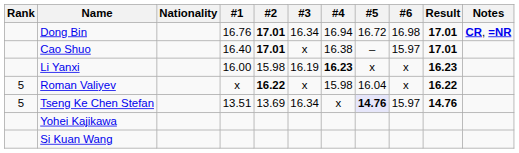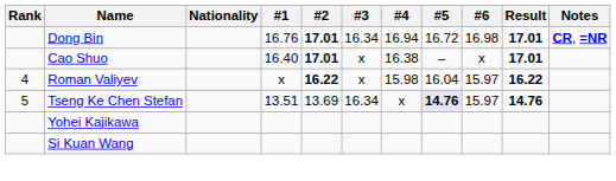 <table class="wikitable sortable" style="text-align:center;font-size:90%">
 <tr>
 <th>Rank</th>
 <th>Name</th>
 <th>Nationality</th>
 <th>#1</th>
 <th>#2</th>
 <th>#3</th>
 <th>#4</th>
 <th>#5</th>
 <th>#6</th>
 <th>Result</th>
 <th>Notes</th>
 </tr>
 <tr>
 <td></td>
 <td align=left><a href='#'>Dong Bin</a></td>
 <td align=left></td>
 <td>16.76</td>
 <td><strong>17.01</strong></td>
 <td>16.34</td>
 <td>16.94</td>
 <td>16.72</td>
 <td>16.98</td>
 <td><strong>17.01</strong></td>
 <td><strong><a href='#'>CR</a></strong>, <strong><a href='#'>=NR</a></strong></td>
 </tr>
 <tr>
 <td></td>
 <td align=left><a href='#'>Cao Shuo</a></td>
 <td align=left></td>
 <td>16.40</td>
 <td><strong>17.01</strong></td>
 <td>x</td>
 <td>16.38</td>
 <td>–</td>
-<td>15.97</td>
+<td>x</td>
 <td><strong>17.01</strong></td>
 <td></td>
 </tr>
 <tr>
-<td></td>
-<td align=left><a href='#'>Li Yanxi</a></td>
-<td align=left></td>
-<td>16.00</td>
-<td>15.98</td>
-<td>16.19</td>
-<td><strong>16.23</strong></td>
-<td>x</td>
-<td>x</td>
-<td><strong>16.23</strong></td>
-<td></td>
-</tr>
-<tr>
-<td>5</td>
+<td>4</td>
 <td align=left><a href='#'>Roman Valiyev</a></td>
 <td align=left></td>
 <td>x</td>
 <td><strong>16.22</strong></td>
 <td>x</td>
 <td>15.98</td>
 <td>16.04</td>
-<td>x</td>
+<td>15.97</td>
 <td><strong>16.22</strong></td>
 <td></td>
 </tr>
 <tr>
 <td>5</td>
 <td align=left><a href='#'>Tseng Ke Chen Stefan</a></td>
 <td align=left></td>
 <td>13.51</td>
 <td>13.69</td>
 <td>16.34</td>
 <td>x</td>
 <td style="background: lavender;"><strong>14.76</strong></td>
 <td>15.97</td>
 <td><strong>14.76</strong></td>
 <td></td>
 </tr>
 <tr>
 <td></td>
 <td align=left><a href='#'>Yohei Kajikawa</a></td>
 <td align=left></td>
 <td></td>
 <td></td>
 <td></td>
 <td></td>
 <td></td>
 <td></td>
 <td><strong></strong></td>
 <td></td>
 </tr>
 <tr>
 <td></td>
 <td align=left><a href='#'>Si Kuan Wang</a></td>
 <td align=left></td>
 <td></td>
 <td></td>
 <td></td>
 <td></td>
 <td></td>
 <td></td>
 <td><strong></strong></td>
 <td></td>
 </tr>
 </table>
